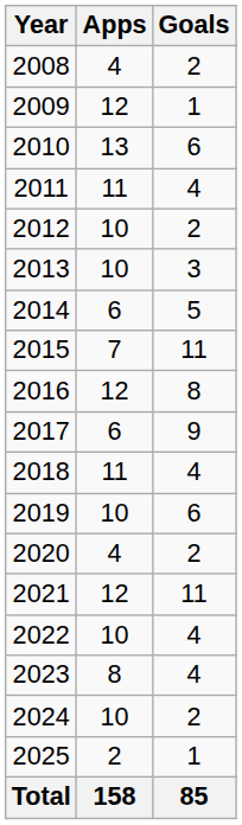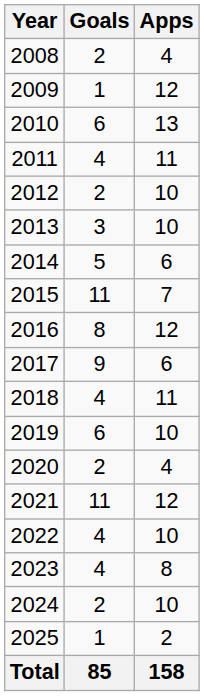 <table class="wikitable" style="text-align:center">
 <tr>
 <th>Year</th>
+<th>Goals</th>
 <th>Apps</th>
-<th>Goals</th>
 </tr>
 <tr>
 <td>2008</td>
+<td>2</td>
 <td>4</td>
+</tr>
+<tr>
+<td>2009</td>
+<td>1</td>
+<td>12</td>
+</tr>
+<tr>
+<td>2010</td>
+<td>6</td>
+<td>13</td>
+</tr>
+<tr>
+<td>2011</td>
+<td>4</td>
+<td>11</td>
+</tr>
+<tr>
+<td>2012</td>
+<td>2</td>
+<td>10</td>
+</tr>
+<tr>
+<td>2013</td>
+<td>3</td>
+<td>10</td>
+</tr>
+<tr>
+<td>2014</td>
+<td>5</td>
+<td>6</td>
+</tr>
+<tr>
+<td>2015</td>
+<td>11</td>
+<td>7</td>
+</tr>
+<tr>
+<td>2016</td>
+<td>8</td>
+<td>12</td>
+</tr>
+<tr>
+<td>2017</td>
+<td>9</td>
+<td>6</td>
+</tr>
+<tr>
+<td>2018</td>
+<td>4</td>
+<td>11</td>
+</tr>
+<tr>
+<td>2019</td>
+<td>6</td>
+<td>10</td>
+</tr>
+<tr>
+<td>2020</td>
+<td>2</td>
+<td>4</td>
+</tr>
+<tr>
+<td>2021</td>
+<td>11</td>
+<td>12</td>
+</tr>
+<tr>
+<td>2022</td>
+<td>4</td>
+<td>10</td>
+</tr>
+<tr>
+<td>2023</td>
+<td>4</td>
+<td>8</td>
+</tr>
+<tr>
+<td>2024</td>
+<td>2</td>
+<td>10</td>
+</tr>
+<tr>
+<td>2025</td>
+<td>1</td>
 <td>2</td>
 </tr>
 <tr>
-<td>2009</td>
-<td>12</td>
-<td>1</td>
-</tr>
-<tr>
-<td>2010</td>
-<td>13</td>
-<td>6</td>
-</tr>
-<tr>
-<td>2011</td>
-<td>11</td>
-<td>4</td>
-</tr>
-<tr>
-<td>2012</td>
-<td>10</td>
-<td>2</td>
-</tr>
-<tr>
-<td>2013</td>
-<td>10</td>
-<td>3</td>
-</tr>
-<tr>
-<td>2014</td>
-<td>6</td>
-<td>5</td>
-</tr>
-<tr>
-<td>2015</td>
-<td>7</td>
-<td>11</td>
-</tr>
-<tr>
-<td>2016</td>
-<td>12</td>
-<td>8</td>
-</tr>
-<tr>
-<td>2017</td>
-<td>6</td>
-<td>9</td>
-</tr>
-<tr>
-<td>2018</td>
-<td>11</td>
-<td>4</td>
-</tr>
-<tr>
-<td>2019</td>
-<td>10</td>
-<td>6</td>
-</tr>
-<tr>
-<td>2020</td>
-<td>4</td>
-<td>2</td>
-</tr>
-<tr>
-<td>2021</td>
-<td>12</td>
-<td>11</td>
-</tr>
-<tr>
-<td>2022</td>
-<td>10</td>
-<td>4</td>
-</tr>
-<tr>
-<td>2023</td>
-<td>8</td>
-<td>4</td>
-</tr>
-<tr>
-<td>2024</td>
-<td>10</td>
-<td>2</td>
-</tr>
-<tr>
-<td>2025</td>
-<td>2</td>
-<td>1</td>
-</tr>
-<tr>
 <th>Total</th>
+<th>85</th>
 <th>158</th>
-<th>85</th>
 </tr>
 </table>
